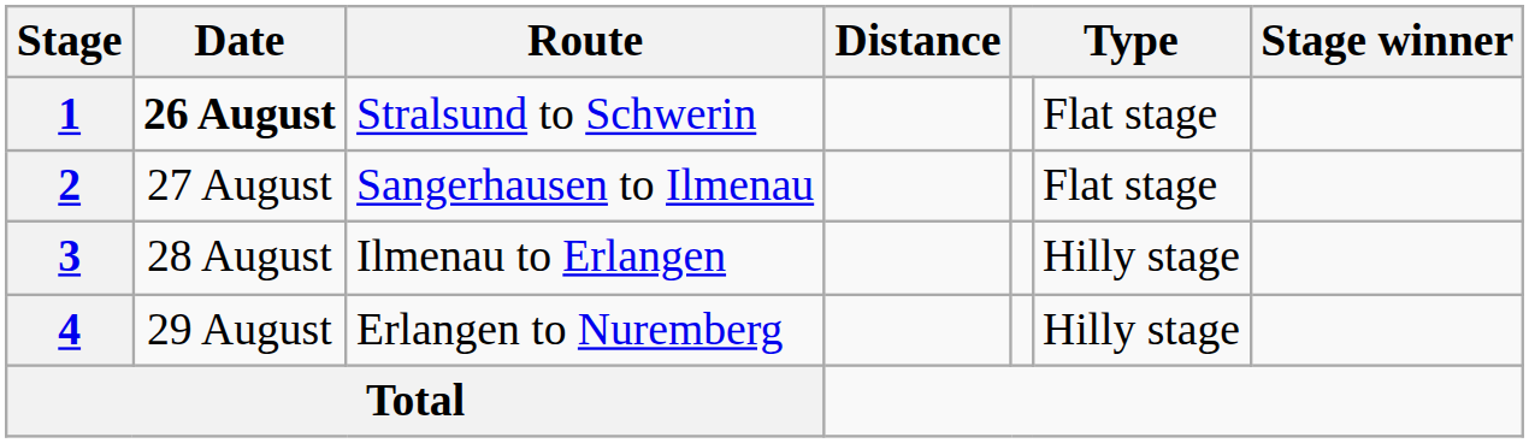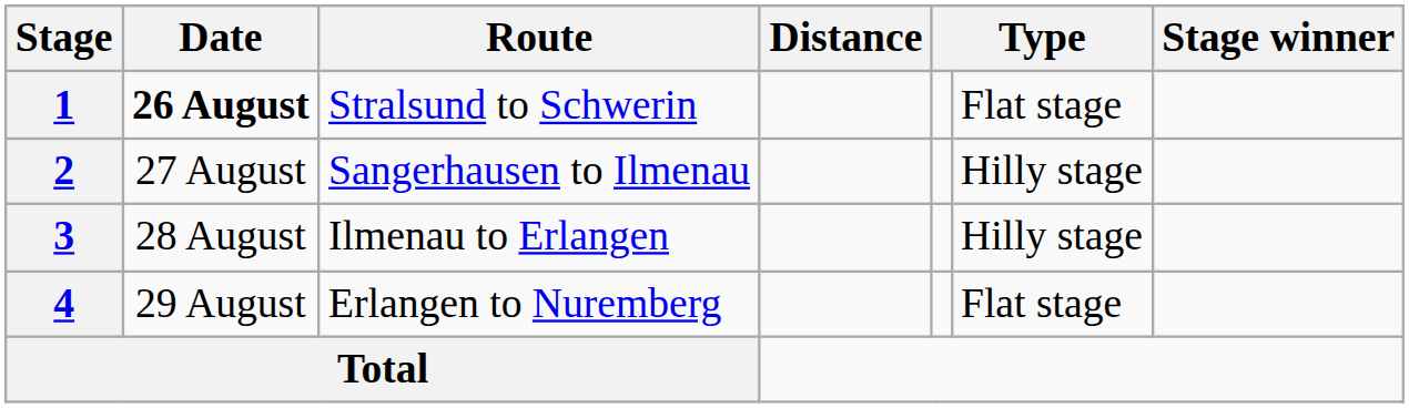 <table class="wikitable">
 <tr>
 <th scope="col">Stage</th>
 <th scope="col">Date</th>
 <th scope="col">Route</th>
 <th scope="col">Distance</th>
 <th scope="col" colspan="2">Type</th>
 <th scope="col">Stage winner</th>
 </tr>
 <tr>
 <th scope="row" style="text-align:center;"><a href='#'>1</a></th>
 <td style="text-align:center;"><strong>26 August</strong></td>
 <td><a href='#'>Stralsund</a> to <a href='#'>Schwerin</a></td>
 <td style="text-align:center;"></td>
 <td></td>
 <td>Flat stage</td>
 <td></td>
 </tr>
 <tr>
 <th scope="row" style="text-align:center;"><a href='#'>2</a></th>
 <td style="text-align:center;">27 August</td>
 <td><a href='#'>Sangerhausen</a> to <a href='#'>Ilmenau</a></td>
 <td style="text-align:center;"></td>
 <td></td>
-<td>Flat stage</td>
+<td>Hilly stage</td>
 <td></td>
 </tr>
 <tr>
 <th scope="row" style="text-align:center;"><a href='#'>3</a></th>
 <td style="text-align:center;">28 August</td>
 <td>Ilmenau to <a href='#'>Erlangen</a></td>
 <td style="text-align:center;"></td>
 <td></td>
 <td>Hilly stage</td>
 <td></td>
 </tr>
 <tr>
 <th scope="row" style="text-align:center;"><a href='#'>4</a></th>
 <td style="text-align:center;">29 August</td>
 <td>Erlangen to <a href='#'>Nuremberg</a></td>
 <td style="text-align:center;"></td>
 <td></td>
-<td>Hilly stage</td>
+<td>Flat stage</td>
 <td></td>
 </tr>
 <tr>
 <th colspan="3">Total</th>
 <td colspan="4" align="center"></td>
 </tr>
 </table>
